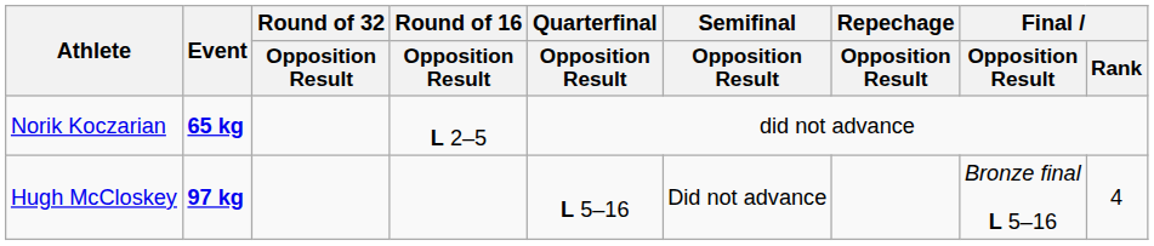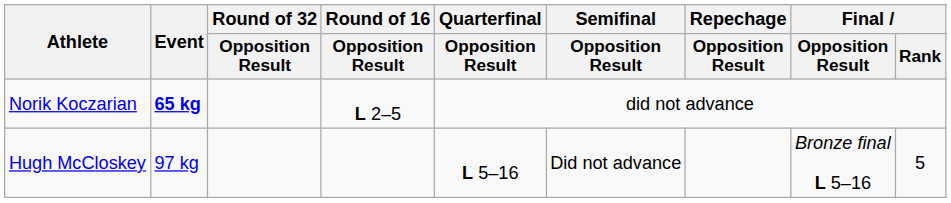 <table class="wikitable" style="font-size:90%;">
 <tr>
 <th rowspan=2>Athlete</th>
 <th rowspan=2>Event</th>
 <th>Round of 32</th>
 <th>Round of 16</th>
 <th>Quarterfinal</th>
 <th>Semifinal</th>
 <th>Repechage</th>
 <th colspan=2>Final / </th>
 </tr>
 <tr style="font-size: 95%">
 <th>Opposition<br>Result</th>
 <th>Opposition<br>Result</th>
 <th>Opposition<br>Result</th>
 <th>Opposition<br>Result</th>
 <th>Opposition<br>Result</th>
 <th>Opposition<br>Result</th>
 <th>Rank</th>
 </tr>
 <tr align=center>
 <td align=left><a href='#'>Norik Koczarian</a></td>
 <td align=left><strong><a href='#'>65 kg</a></strong></td>
 <td></td>
 <td><br><strong>L</strong> 2–5</td>
 <td colspan=5>did not advance</td>
 </tr>
 <tr align=center>
 <td align=left><a href='#'>Hugh McCloskey</a></td>
-<td align=left><strong><a href='#'>97 kg</a></strong></td>
+<td align=left><a href='#'>97 kg</a></td>
 <td></td>
 <td></td>
 <td><br><strong>L</strong> 5–16</td>
 <td>Did not advance</td>
 <td></td>
 <td><em>Bronze final</em><br><br><strong>L</strong> 5–16</td>
-<td>4</td>
+<td>5</td>
 </tr>
 </table>
